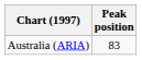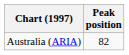 <table class="wikitable">
 <tr>
 <th align="left">Chart (1997)</th>
 <th align="left">Peak<br>position</th>
 </tr>
 <tr>
 <td align="left">Australia (<a href='#'>ARIA</a>)</td>
-<td style="text-align:center;">83</td>
+<td style="text-align:center;">82</td>
 </tr>
 </table>
